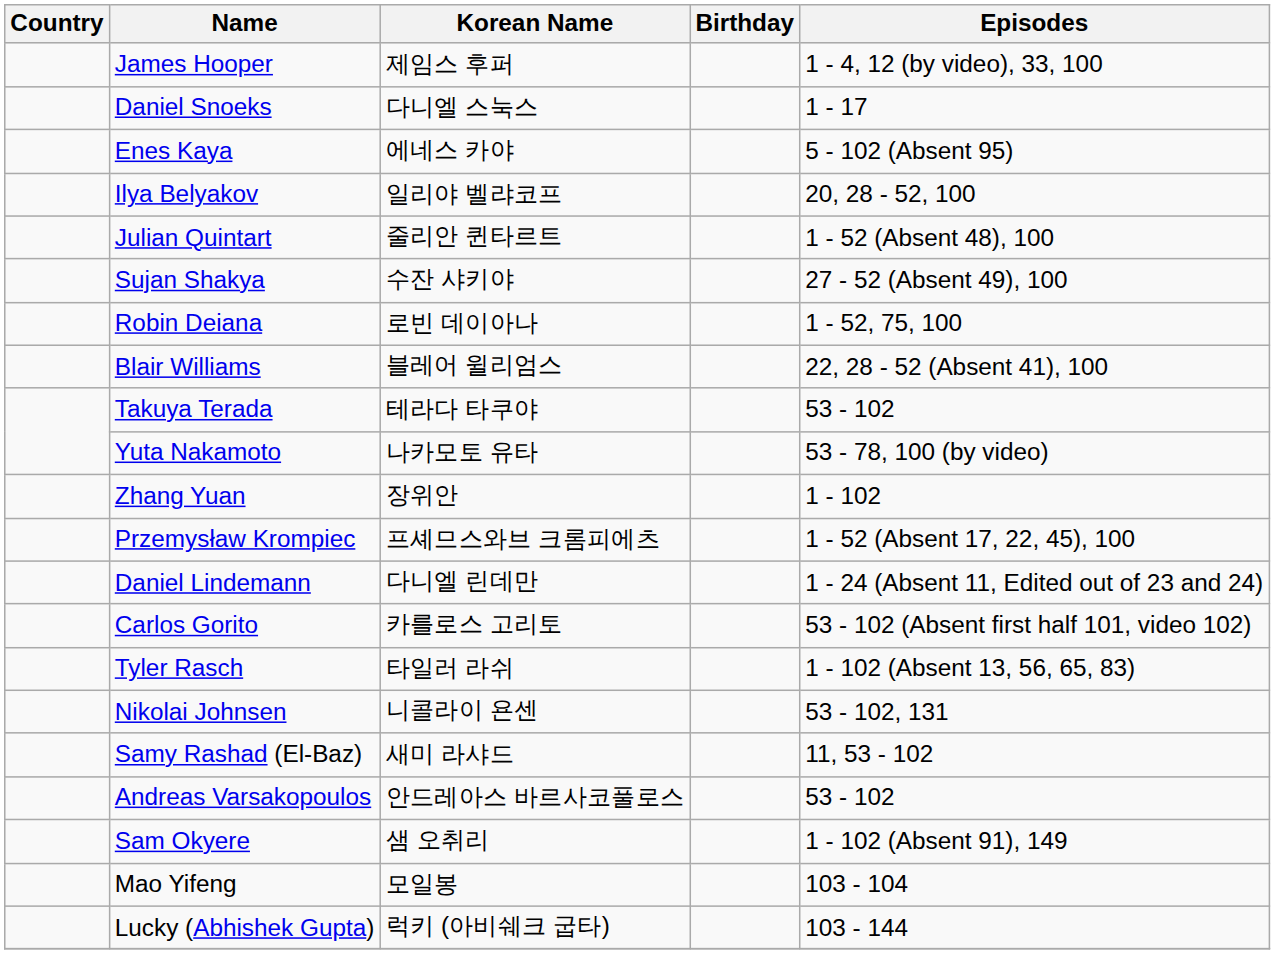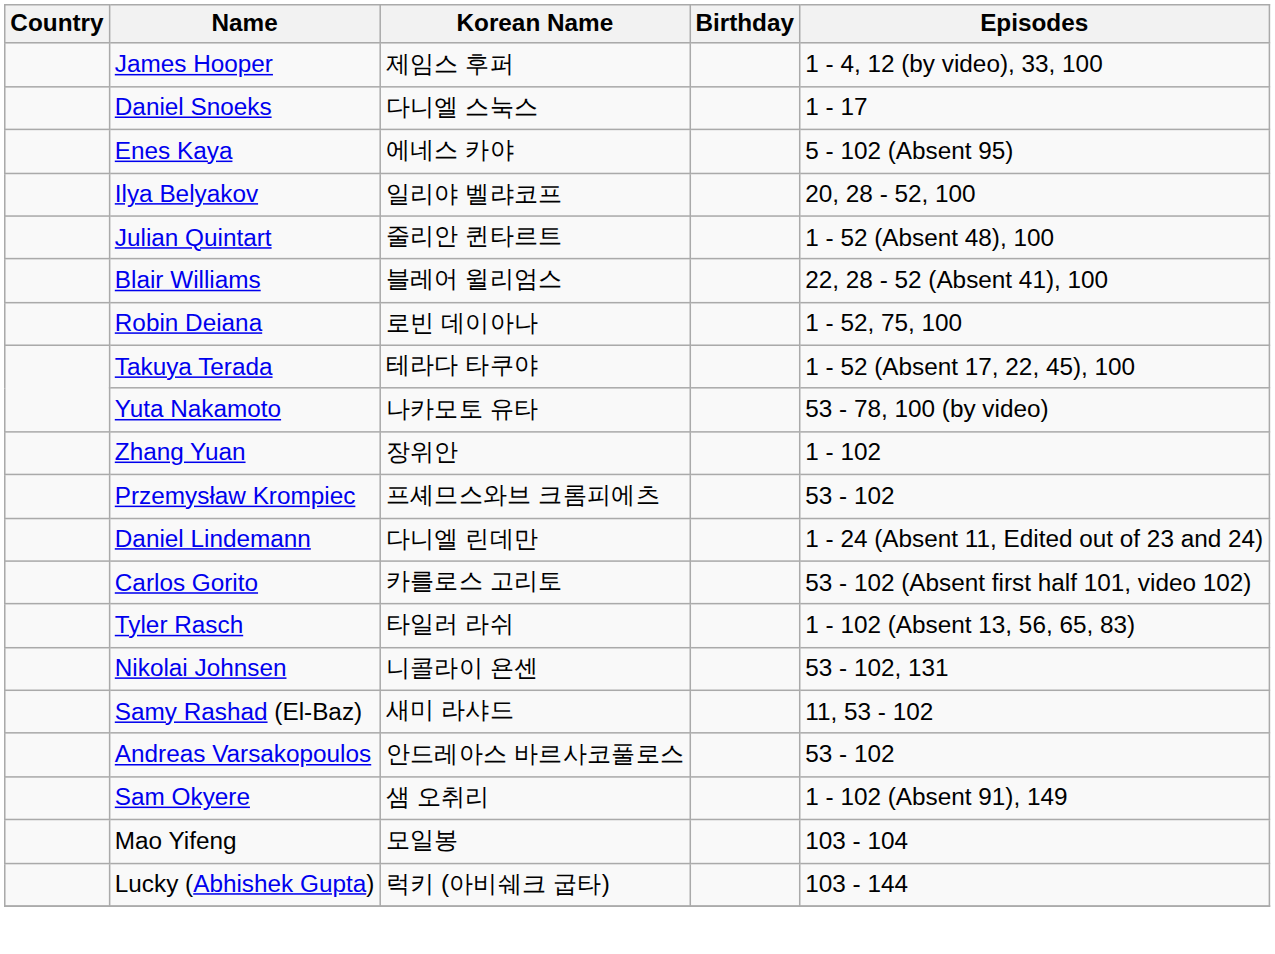 <table class="wikitable">
 <tr>
 <th>Country</th>
 <th>Name</th>
 <th>Korean Name</th>
 <th>Birthday</th>
 <th>Episodes</th>
 </tr>
 <tr>
 <td></td>
 <td><a href='#'>James Hooper</a></td>
 <td>제임스 후퍼</td>
 <td></td>
 <td>1 - 4, 12 (by video), 33, 100</td>
 </tr>
 <tr>
 <td></td>
 <td><a href='#'>Daniel Snoeks</a></td>
 <td>다니엘 스눅스</td>
 <td></td>
 <td>1 - 17</td>
 </tr>
 <tr>
 <td></td>
 <td><a href='#'>Enes Kaya</a></td>
 <td>에네스 카야</td>
 <td></td>
 <td>5 - 102 (Absent 95)</td>
 </tr>
 <tr>
 <td></td>
 <td><a href='#'>Ilya Belyakov</a></td>
 <td>일리야 벨랴코프</td>
 <td></td>
 <td>20, 28 - 52, 100</td>
 </tr>
 <tr>
 <td></td>
 <td><a href='#'>Julian Quintart</a></td>
 <td>줄리안 퀸타르트</td>
 <td></td>
 <td>1 - 52 (Absent 48), 100</td>
 </tr>
 <tr>
 <td></td>
-<td><a href='#'>Sujan Shakya</a></td>
-<td>수잔 샤키야</td>
+<td><a href='#'>Blair Williams</a></td>
+<td>블레어 윌리엄스</td>
 <td></td>
-<td>27 - 52 (Absent 49), 100</td>
+<td>22, 28 - 52 (Absent 41), 100</td>
 </tr>
 <tr>
 <td></td>
 <td><a href='#'>Robin Deiana</a></td>
 <td>로빈 데이아나</td>
 <td></td>
 <td>1 - 52, 75, 100</td>
 </tr>
 <tr>
-<td></td>
-<td><a href='#'>Blair Williams</a></td>
-<td>블레어 윌리엄스</td>
-<td></td>
-<td>22, 28 - 52 (Absent 41), 100</td>
-</tr>
-<tr>
 <td rowspan='2'></td>
 <td><a href='#'>Takuya Terada</a></td>
 <td>테라다 타쿠야</td>
 <td></td>
-<td>53 - 102</td>
+<td>1 - 52 (Absent 17, 22, 45), 100</td>
 </tr>
 <tr>
 <td><a href='#'>Yuta Nakamoto</a></td>
 <td>나카모토 유타</td>
 <td></td>
 <td>53 - 78, 100 (by video)</td>
 </tr>
 <tr>
 <td></td>
 <td><a href='#'>Zhang Yuan</a></td>
 <td>장위안</td>
 <td></td>
 <td>1 - 102</td>
 </tr>
 <tr>
 <td></td>
 <td><a href='#'>Przemysław Krompiec</a></td>
 <td>프셰므스와브 크롬피에츠</td>
 <td></td>
-<td>1 - 52 (Absent 17, 22, 45), 100</td>
+<td>53 - 102</td>
 </tr>
 <tr>
 <td></td>
 <td><a href='#'>Daniel Lindemann</a></td>
 <td>다니엘 린데만</td>
 <td></td>
 <td>1 - 24 (Absent 11, Edited out of 23 and 24)</td>
 </tr>
 <tr>
 <td></td>
 <td><a href='#'>Carlos Gorito</a></td>
 <td>카를로스 고리토</td>
 <td></td>
 <td>53 - 102 (Absent first half 101, video 102)</td>
 </tr>
 <tr>
 <td></td>
 <td><a href='#'>Tyler Rasch</a></td>
 <td>타일러 라쉬</td>
 <td></td>
 <td>1 - 102 (Absent 13, 56, 65, 83)</td>
 </tr>
 <tr>
 <td></td>
 <td><a href='#'>Nikolai Johnsen</a></td>
 <td>니콜라이 욘센</td>
 <td></td>
 <td>53 - 102, 131</td>
 </tr>
 <tr>
 <td></td>
 <td><a href='#'>Samy Rashad</a> (El-Baz)</td>
 <td>새미 라샤드</td>
 <td></td>
 <td>11, 53 - 102</td>
 </tr>
 <tr>
 <td></td>
 <td><a href='#'>Andreas Varsakopoulos</a></td>
 <td>안드레아스 바르사코풀로스</td>
 <td></td>
 <td>53 - 102</td>
 </tr>
 <tr>
 <td></td>
 <td><a href='#'>Sam Okyere</a></td>
 <td>샘 오취리</td>
 <td></td>
 <td>1 - 102 (Absent 91), 149</td>
 </tr>
 <tr>
 <td></td>
 <td>Mao Yifeng</td>
 <td>모일봉</td>
 <td></td>
 <td>103 - 104</td>
 </tr>
 <tr>
 <td></td>
 <td>Lucky (<a href='#'>Abhishek Gupta</a>)</td>
 <td>럭키 (아비쉐크 굽타)</td>
 <td></td>
 <td>103 - 144</td>
 </tr>
 <tr>
 </tr>
 </table>
